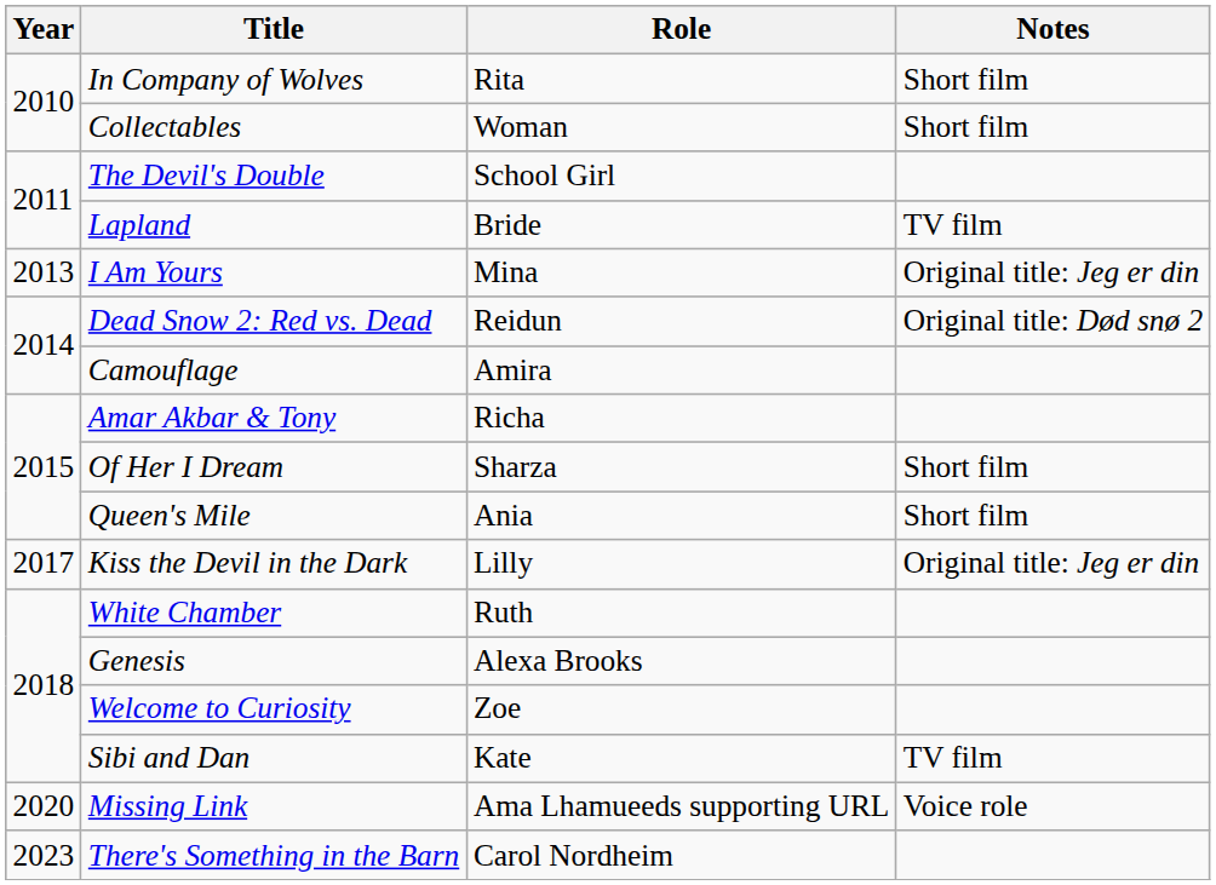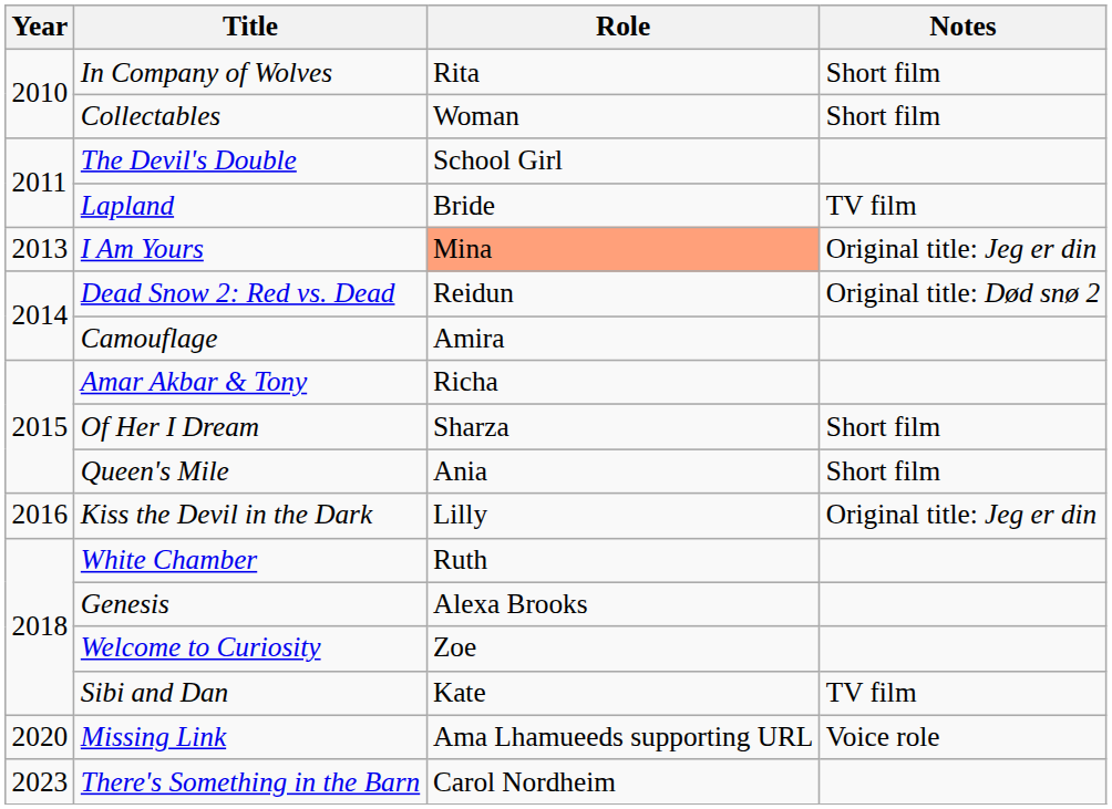 <table class="wikitable sortable">
 <tr>
 <th>Year</th>
 <th>Title</th>
 <th>Role</th>
 <th>Notes</th>
 </tr>
 <tr>
 <td rowspan="2">2010</td>
 <td><em>In Company of Wolves</em></td>
 <td>Rita</td>
 <td>Short film</td>
 </tr>
 <tr>
 <td><em>Collectables</em></td>
 <td>Woman</td>
 <td>Short film</td>
 </tr>
 <tr>
 <td rowspan="2">2011</td>
 <td><em><a href='#'>The Devil's Double</a></em></td>
 <td>School Girl</td>
 <td></td>
 </tr>
 <tr>
 <td><em><a href='#'>Lapland</a></em></td>
 <td>Bride</td>
 <td>TV film</td>
 </tr>
 <tr>
 <td>2013</td>
 <td><em><a href='#'>I Am Yours</a></em></td>
-<td>Mina</td>
+<td style="background: lightsalmon;">Mina</td>
 <td>Original title: <em>Jeg er din</em></td>
 </tr>
 <tr>
 <td rowspan="2">2014</td>
 <td><em><a href='#'>Dead Snow 2: Red vs. Dead</a></em></td>
 <td>Reidun</td>
 <td>Original title: <em>Død snø 2</em></td>
 </tr>
 <tr>
 <td><em>Camouflage</em></td>
 <td>Amira</td>
 <td></td>
 </tr>
 <tr>
 <td rowspan="3">2015</td>
 <td><em><a href='#'>Amar Akbar & Tony</a></em></td>
 <td>Richa</td>
 <td></td>
 </tr>
 <tr>
 <td><em>Of Her I Dream</em></td>
 <td>Sharza</td>
 <td>Short film</td>
 </tr>
 <tr>
 <td><em>Queen's Mile</em></td>
 <td>Ania</td>
 <td>Short film</td>
 </tr>
 <tr>
-<td>2017</td>
+<td>2016</td>
 <td><em>Kiss the Devil in the Dark</em></td>
 <td>Lilly</td>
 <td>Original title: <em>Jeg er din</em></td>
 </tr>
 <tr>
 <td rowspan="4">2018</td>
 <td><em><a href='#'>White Chamber</a></em></td>
 <td>Ruth</td>
 <td></td>
 </tr>
 <tr>
 <td><em>Genesis</em></td>
 <td>Alexa Brooks</td>
 <td></td>
 </tr>
 <tr>
 <td><em><a href='#'>Welcome to Curiosity</a></em></td>
 <td>Zoe</td>
 <td></td>
 </tr>
 <tr>
 <td><em>Sibi and Dan</em></td>
 <td>Kate</td>
 <td>TV film</td>
 </tr>
 <tr>
 <td>2020</td>
 <td><em><a href='#'>Missing Link</a></em></td>
 <td>Ama Lhamueeds supporting URL</td>
 <td>Voice role</td>
 </tr>
 <tr>
 <td>2023</td>
 <td><em><a href='#'>There's Something in the Barn</a></em></td>
 <td>Carol Nordheim</td>
 <td></td>
 </tr>
 <tr>
 </tr>
 </table>
